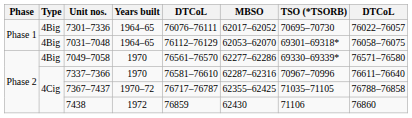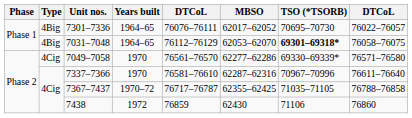 <table class="wikitable">
 <tr>
 <th>Phase</th>
 <th>Type</th>
 <th>Unit nos.</th>
 <th>Years built</th>
 <th>DTCoL</th>
 <th>MBSO</th>
 <th>TSO (*TSORB)</th>
 <th>DTCoL</th>
 </tr>
 <tr>
 <td rowspan=2>Phase 1</td>
 <td>4Big</td>
 <td>7301–7336</td>
 <td style="text-align:center;">1964–65</td>
 <td>76076–76111</td>
 <td>62017–62052</td>
 <td>70695–70730</td>
 <td>76022–76057</td>
 </tr>
 <tr>
 <td>4Big</td>
 <td>7031–7048</td>
 <td style="text-align:center;">1964–65</td>
 <td>76112–76129</td>
 <td>62053–62070</td>
-<td>69301–69318*</td>
+<td><strong>69301–69318*</strong></td>
 <td>76058–76075</td>
 </tr>
 <tr>
 <td rowspan=4>Phase 2</td>
-<td>4Big</td>
+<td>4Cig</td>
 <td>7049–7058</td>
 <td style="text-align:center;">1970</td>
 <td>76561–76570</td>
 <td>62277–62286</td>
 <td>69330–69339*</td>
 <td>76571–76580</td>
 </tr>
 <tr>
 <td rowspan=3>4Cig</td>
 <td>7337–7366</td>
 <td style="text-align:center;">1970</td>
 <td>76581–76610</td>
 <td>62287–62316</td>
 <td>70967–70996</td>
 <td>76611–76640</td>
 </tr>
 <tr>
 <td>7367–7437</td>
 <td style="text-align:center;">1970–72</td>
 <td>76717–76787</td>
 <td>62355–62425</td>
 <td>71035–71105</td>
 <td>76788–76858</td>
 </tr>
 <tr>
 <td>7438</td>
 <td style="text-align:center;">1972</td>
 <td>76859</td>
 <td>62430</td>
 <td>71106</td>
 <td>76860</td>
 </tr>
 </table>
